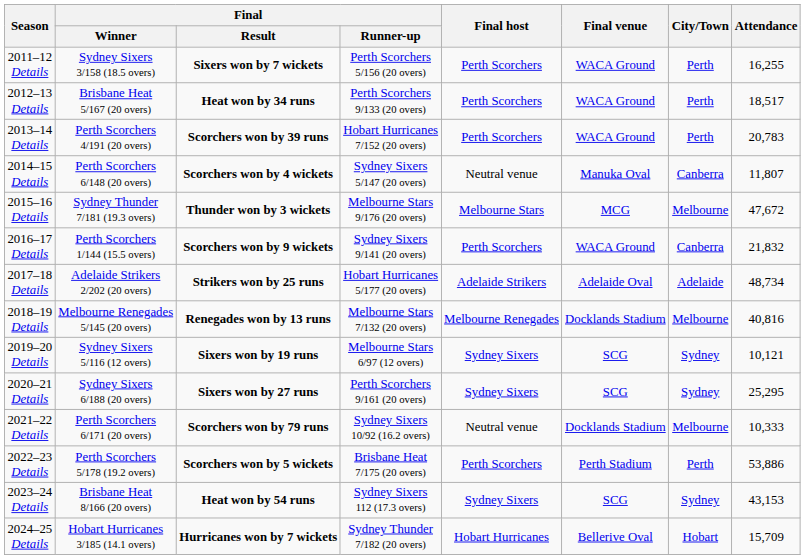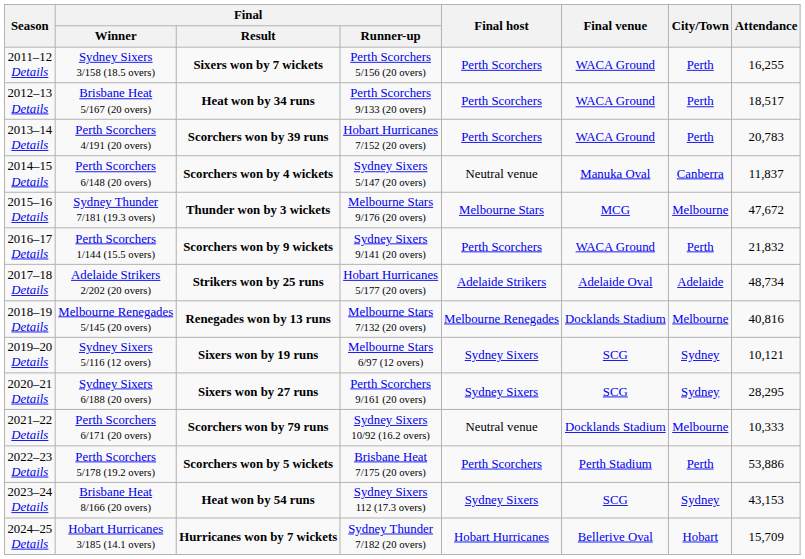 <table class="wikitable" style="font-size:90%; text-align: center;">
 <tr>
 <th rowspan="2">Season</th>
 <th colspan=3>Final</th>
 <th rowspan="2">Final host</th>
 <th rowspan="2">Final venue</th>
 <th rowspan="2">City/Town</th>
 <th rowspan="2">Attendance</th>
 </tr>
 <tr>
 <th>Winner</th>
 <th>Result</th>
 <th>Runner-up</th>
 </tr>
 <tr>
 <td>2011–12<br><em><a href='#'>Details</a></em></td>
 <td><a href='#'>Sydney Sixers</a><br><small>3/158 (18.5 overs)</small></td>
 <td><strong>Sixers won by 7 wickets</strong><br></td>
 <td><a href='#'>Perth Scorchers</a><br><small>5/156 (20 overs)</small></td>
 <td><a href='#'>Perth Scorchers</a></td>
 <td><a href='#'>WACA Ground</a></td>
 <td><a href='#'>Perth</a></td>
 <td>16,255</td>
 </tr>
 <tr>
 <td>2012–13<br><em><a href='#'>Details</a></em></td>
 <td><a href='#'>Brisbane Heat</a><br><small>5/167 (20 overs)</small></td>
 <td><strong>Heat won by 34 runs</strong><br></td>
 <td><a href='#'>Perth Scorchers</a><br><small>9/133 (20 overs)</small></td>
 <td><a href='#'>Perth Scorchers</a></td>
 <td><a href='#'>WACA Ground</a></td>
 <td><a href='#'>Perth</a></td>
 <td>18,517</td>
 </tr>
 <tr>
 <td>2013–14<br><em><a href='#'>Details</a></em></td>
 <td><a href='#'>Perth Scorchers</a><br><small>4/191 (20 overs)</small></td>
 <td><strong>Scorchers won by 39 runs</strong><br></td>
 <td><a href='#'>Hobart Hurricanes</a><br><small>7/152 (20 overs)</small></td>
 <td><a href='#'>Perth Scorchers</a></td>
 <td><a href='#'>WACA Ground</a></td>
 <td><a href='#'>Perth</a></td>
 <td>20,783</td>
 </tr>
 <tr>
 <td>2014–15<br><em><a href='#'>Details</a></em></td>
 <td><a href='#'>Perth Scorchers</a><br><small>6/148 (20 overs)</small></td>
 <td><strong>Scorchers won by 4 wickets</strong><br></td>
 <td><a href='#'>Sydney Sixers</a><br><small>5/147 (20 overs)</small></td>
 <td>Neutral venue</td>
 <td><a href='#'>Manuka Oval</a></td>
 <td><a href='#'>Canberra</a></td>
-<td>11,807</td>
+<td>11,837</td>
 </tr>
 <tr>
 <td>2015–16<br><em><a href='#'>Details</a></em></td>
 <td><a href='#'>Sydney Thunder</a><br><small>7/181 (19.3 overs)</small></td>
 <td><strong>Thunder won by 3 wickets</strong><br></td>
 <td><a href='#'>Melbourne Stars</a><br><small>9/176 (20 overs)</small></td>
 <td><a href='#'>Melbourne Stars</a></td>
 <td><a href='#'>MCG</a></td>
 <td><a href='#'>Melbourne</a></td>
 <td>47,672</td>
 </tr>
 <tr>
 <td>2016–17<br><em><a href='#'>Details</a></em></td>
 <td><a href='#'>Perth Scorchers</a><br><small> 1/144 (15.5 overs)</small></td>
 <td><strong>Scorchers won by 9 wickets</strong><br></td>
 <td><a href='#'>Sydney Sixers</a><br><small>9/141 (20 overs)</small></td>
 <td><a href='#'>Perth Scorchers</a></td>
 <td><a href='#'>WACA Ground</a></td>
-<td><a href='#'>Canberra</a></td>
+<td><a href='#'>Perth</a></td>
 <td>21,832</td>
 </tr>
 <tr>
 <td>2017–18<br><em><a href='#'>Details</a></em></td>
 <td><a href='#'>Adelaide Strikers</a><br><small> 2/202 (20 overs)</small></td>
 <td><strong>Strikers won by 25 runs</strong><br></td>
 <td><a href='#'>Hobart Hurricanes</a><br><small>5/177 (20 overs)</small></td>
 <td><a href='#'>Adelaide Strikers</a></td>
 <td><a href='#'>Adelaide Oval</a></td>
 <td><a href='#'>Adelaide</a></td>
 <td>48,734</td>
 </tr>
 <tr>
 <td>2018–19<br><em><a href='#'>Details</a></em></td>
 <td><a href='#'>Melbourne Renegades</a><br><small> 5/145 (20 overs)</small></td>
 <td><strong>Renegades won by 13 runs</strong><br></td>
 <td><a href='#'>Melbourne Stars</a><br><small>7/132 (20 overs)</small></td>
 <td><a href='#'>Melbourne Renegades</a></td>
 <td><a href='#'>Docklands Stadium</a></td>
 <td><a href='#'>Melbourne</a></td>
 <td>40,816</td>
 </tr>
 <tr>
 <td>2019–20<br><em><a href='#'>Details</a></em></td>
 <td><a href='#'>Sydney Sixers</a><br><small> 5/116 (12 overs)</small></td>
 <td><strong>Sixers won by 19 runs</strong><br></td>
 <td><a href='#'>Melbourne Stars</a><br><small>6/97 (12 overs)</small></td>
 <td><a href='#'>Sydney Sixers</a></td>
 <td><a href='#'>SCG</a></td>
 <td><a href='#'>Sydney</a></td>
 <td>10,121</td>
 </tr>
 <tr>
 <td>2020–21<br><em><a href='#'>Details</a></em></td>
 <td><a href='#'>Sydney Sixers</a><br><small> 6/188 (20 overs)</small></td>
 <td><strong>Sixers won by 27 runs</strong><br></td>
 <td><a href='#'>Perth Scorchers</a><br><small>9/161 (20 overs)</small></td>
 <td><a href='#'>Sydney Sixers</a></td>
 <td><a href='#'>SCG</a></td>
 <td><a href='#'>Sydney</a></td>
-<td>25,295</td>
+<td>28,295</td>
 </tr>
 <tr>
 <td>2021–22<br><em><a href='#'>Details</a></em></td>
 <td><a href='#'>Perth Scorchers</a><br><small> 6/171 (20 overs)</small></td>
 <td><strong>Scorchers won by 79 runs</strong><br></td>
 <td><a href='#'>Sydney Sixers</a><br><small>10/92 (16.2 overs)</small></td>
 <td>Neutral venue</td>
 <td><a href='#'>Docklands Stadium</a></td>
 <td><a href='#'>Melbourne</a></td>
 <td>10,333</td>
 </tr>
 <tr>
 <td>2022–23 <br><em><a href='#'>Details</a></em></td>
 <td><a href='#'>Perth Scorchers</a><br><small>5/178 (19.2 overs)</small></td>
 <td><strong>Scorchers won by 5 wickets</strong><br></td>
 <td><a href='#'>Brisbane Heat</a><br><small>7/175 (20 overs)</small></td>
 <td><a href='#'>Perth Scorchers</a></td>
 <td><a href='#'>Perth Stadium</a></td>
 <td><a href='#'>Perth</a></td>
 <td>53,886</td>
 </tr>
 <tr>
 <td>2023–24 <br><em><a href='#'>Details</a></em></td>
 <td><a href='#'>Brisbane Heat</a><br><small>8/166 (20 overs)</small></td>
 <td><strong>Heat won by 54 runs</strong><br></td>
 <td><a href='#'>Sydney Sixers</a><br><small>112 (17.3 overs)</small></td>
 <td><a href='#'>Sydney Sixers</a></td>
 <td><a href='#'>SCG</a></td>
 <td><a href='#'>Sydney</a></td>
 <td>43,153</td>
 </tr>
 <tr>
 <td>2024–25 <br><em><a href='#'>Details</a></em></td>
 <td><a href='#'>Hobart Hurricanes</a><br><small>3/185 (14.1 overs)</small></td>
 <td><strong>Hurricanes won by 7 wickets</strong><br></td>
 <td><a href='#'>Sydney Thunder</a><br><small>7/182 (20 overs)</small></td>
 <td><a href='#'>Hobart Hurricanes</a></td>
 <td><a href='#'>Bellerive Oval</a></td>
 <td><a href='#'>Hobart</a></td>
 <td>15,709</td>
 </tr>
 </table>
